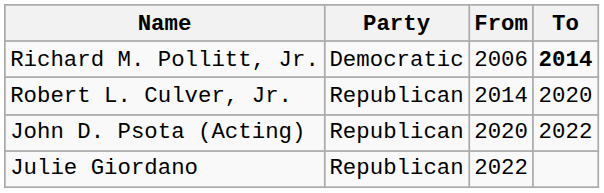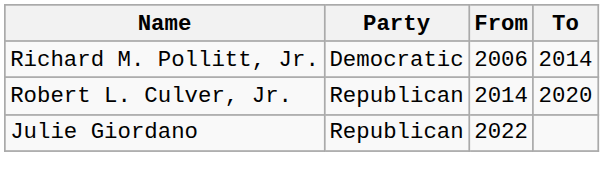 <table class=wikitable>
 <tr>
 <th style="text-align:center; vertical-align:bottom;">Name</th>
 <th valign=bottom>Party</th>
 <th valign=bottom>From</th>
 <th valign=bottom>To</th>
 </tr>
 <tr>
 <td>Richard M. Pollitt, Jr.</td>
 <td>Democratic</td>
 <td>2006</td>
-<td><strong>2014</strong></td>
+<td>2014</td>
 </tr>
 <tr>
 <td>Robert L. Culver, Jr.</td>
 <td>Republican</td>
 <td>2014</td>
 <td>2020</td>
 </tr>
 <tr>
-<td>John D. Psota (Acting)</td>
-<td>Republican</td>
-<td>2020</td>
-<td>2022</td>
-</tr>
-<tr>
 <td>Julie Giordano</td>
 <td>Republican</td>
 <td>2022</td>
 <td></td>
 </tr>
 </table>
